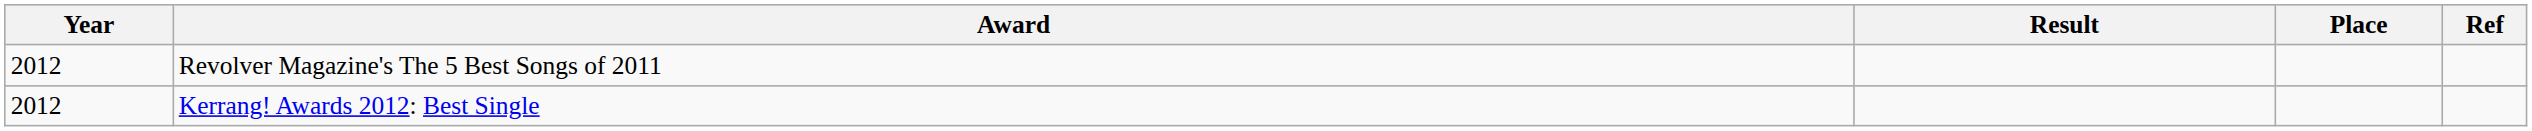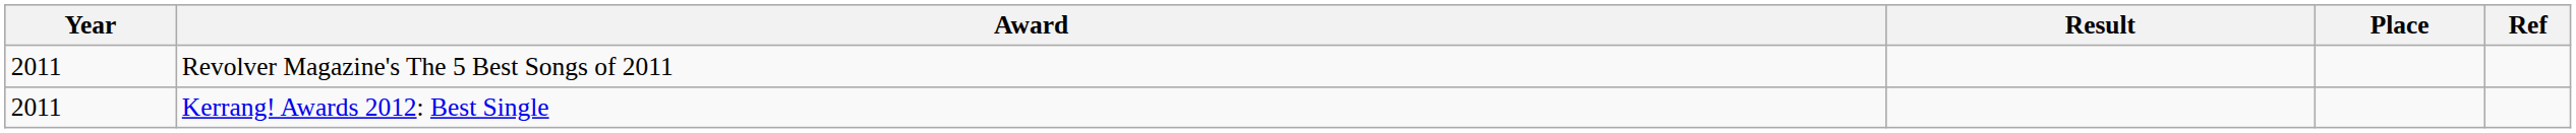 <table class="wikitable" style="width:80%;">
 <tr>
 <th style="width:4%;">Year</th>
 <th style="width:40%;">Award</th>
 <th style="width:10%;">Result</th>
 <th style="width:4%;">Place</th>
 <th style="width:2%;">Ref</th>
 </tr>
 <tr>
-<td>2012</td>
+<td>2011</td>
 <td>Revolver Magazine's The 5 Best Songs of 2011</td>
 <td></td>
 <td></td>
 <td></td>
 </tr>
 <tr>
-<td>2012</td>
+<td>2011</td>
 <td><a href='#'>Kerrang! Awards 2012</a>: <a href='#'>Best Single</a></td>
 <td></td>
 <td></td>
 <td></td>
 </tr>
 </table>
